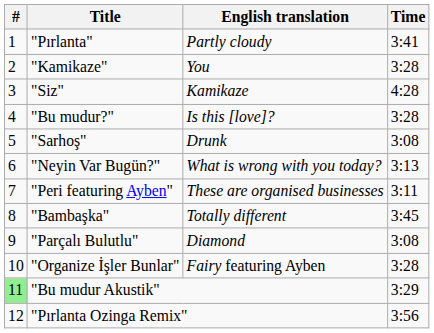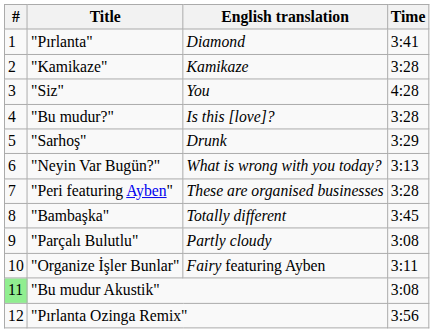 <table class="wikitable">
 <tr>
 <th>#</th>
 <th>Title</th>
 <th>English translation</th>
 <th>Time</th>
 </tr>
 <tr>
 <td>1</td>
 <td>"Pırlanta"</td>
-<td><em>Partly cloudy</em></td>
+<td><em>Diamond</em></td>
 <td>3:41</td>
 </tr>
 <tr>
 <td>2</td>
 <td>"Kamikaze"</td>
-<td><em>You</em></td>
+<td><em>Kamikaze</em></td>
 <td>3:28</td>
 </tr>
 <tr>
 <td>3</td>
 <td>"Siz"</td>
-<td><em>Kamikaze</em></td>
+<td><em>You</em></td>
 <td>4:28</td>
 </tr>
 <tr>
 <td>4</td>
 <td>"Bu mudur?"</td>
 <td><em>Is this [love]?</em></td>
 <td>3:28</td>
 </tr>
 <tr>
 <td>5</td>
 <td>"Sarhoş"</td>
 <td><em>Drunk</em></td>
-<td>3:08</td>
+<td>3:29</td>
 </tr>
 <tr>
 <td>6</td>
 <td>"Neyin Var Bugün?"</td>
 <td><em>What is wrong with you today?</em></td>
 <td>3:13</td>
 </tr>
 <tr>
 <td>7</td>
 <td>"Peri featuring <a href='#'>Ayben</a>"</td>
 <td><em>These are organised businesses</em></td>
-<td>3:11</td>
+<td>3:28</td>
 </tr>
 <tr>
 <td>8</td>
 <td>"Bambaşka"</td>
 <td><em>Totally different</em></td>
 <td>3:45</td>
 </tr>
 <tr>
 <td>9</td>
 <td>"Parçalı Bulutlu"</td>
-<td><em>Diamond</em></td>
+<td><em>Partly cloudy</em></td>
 <td>3:08</td>
 </tr>
 <tr>
 <td>10</td>
 <td>"Organize İşler Bunlar"</td>
 <td><em>Fairy</em> featuring Ayben</td>
-<td>3:28</td>
+<td>3:11</td>
 </tr>
 <tr>
 <td style="background: lightgreen;">11</td>
 <td colspan="2">"Bu mudur Akustik"</td>
-<td>3:29</td>
+<td>3:08</td>
 </tr>
 <tr>
 <td>12</td>
 <td colspan="2">"Pırlanta Ozinga Remix"</td>
 <td>3:56</td>
 </tr>
 </table>
